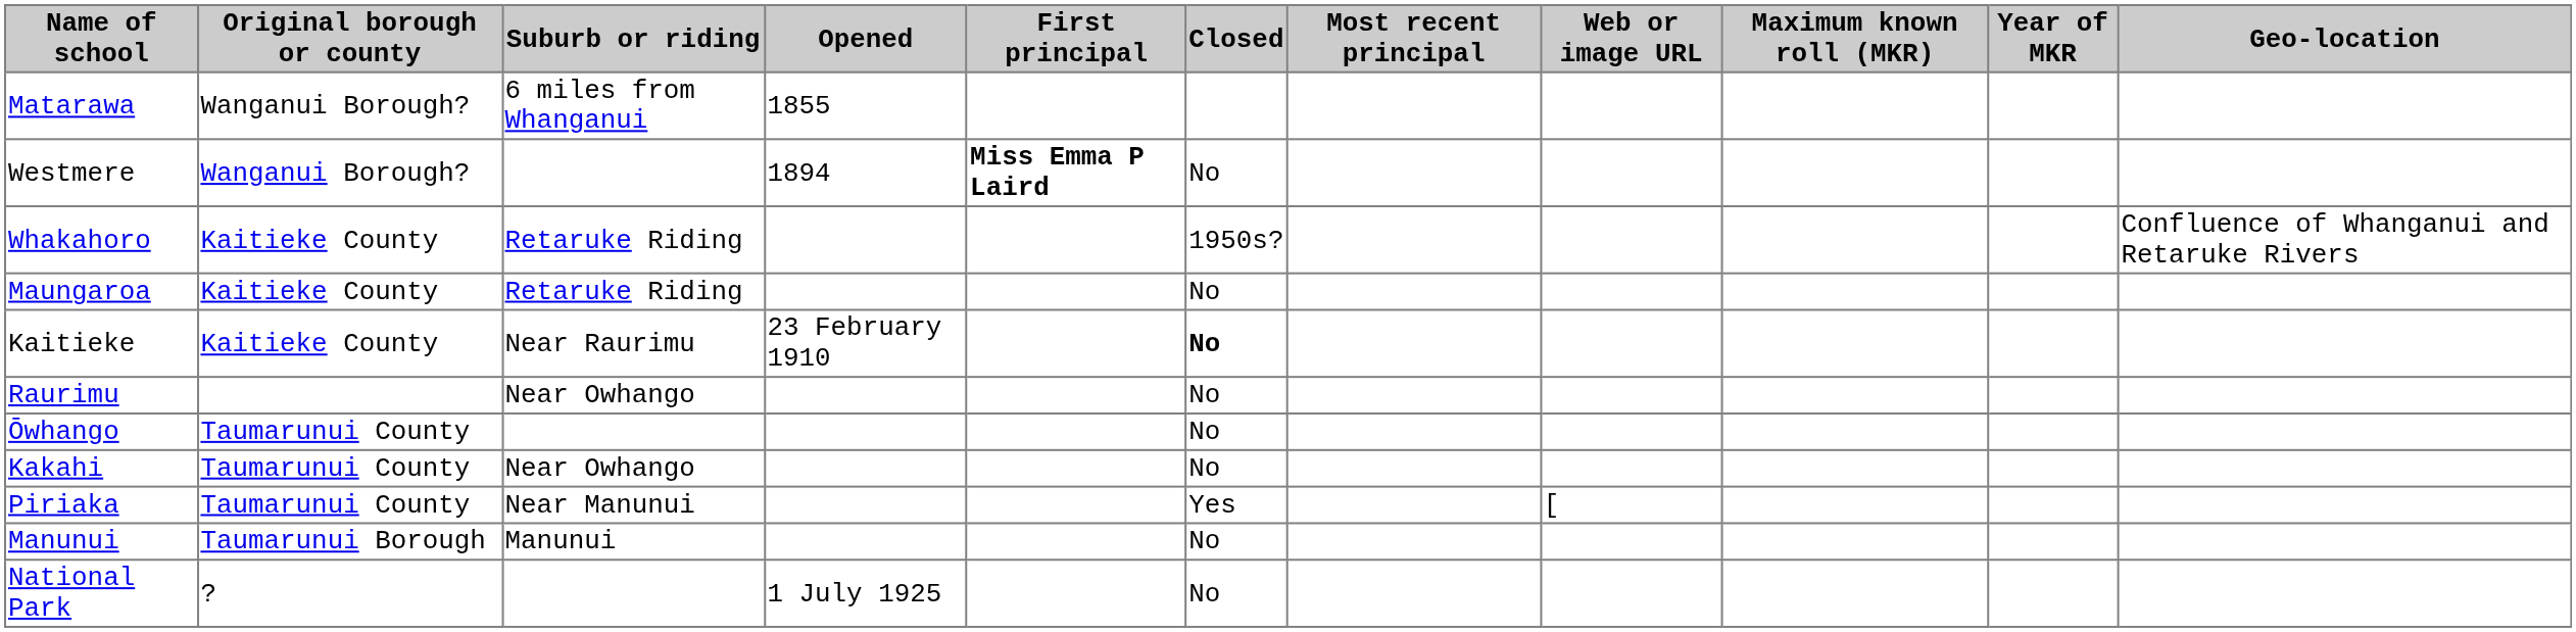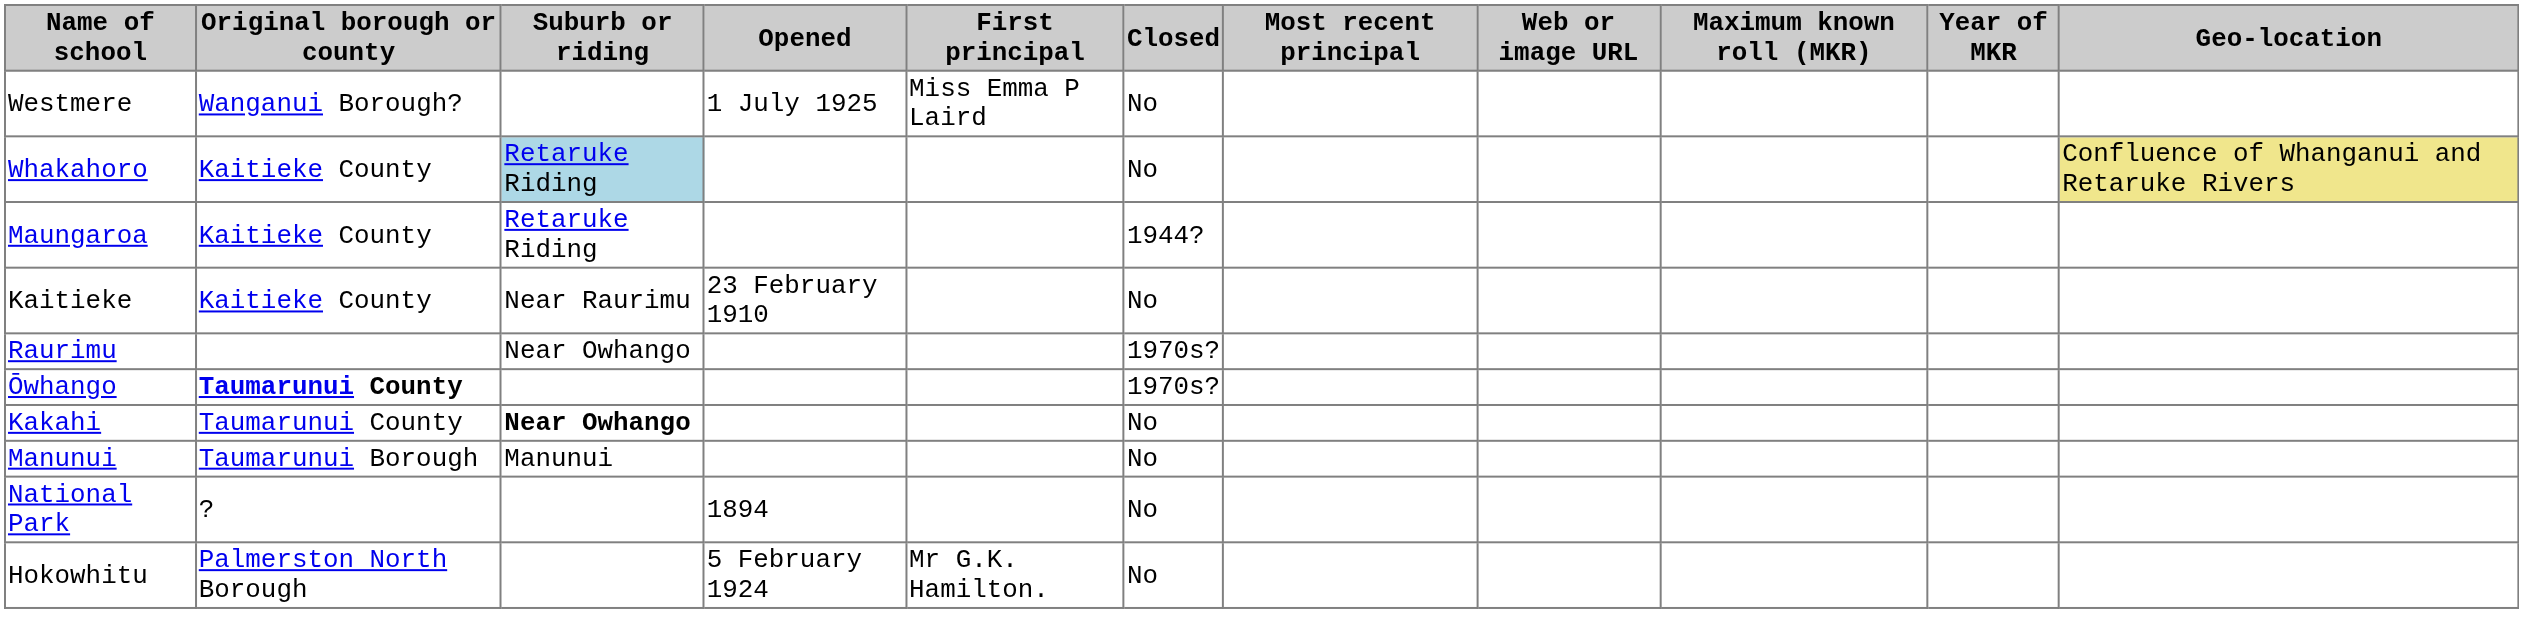 <table border="1" style="border-collapse: collapse;">
 <tr>
 <th bgcolor=#cccccc>Name of school</th>
 <th bgcolor=#cccccc>Original borough or county</th>
 <th bgcolor=#cccccc>Suburb or riding</th>
 <th bgcolor=#cccccc>Opened</th>
 <th bgcolor=#cccccc>First principal</th>
 <th bgcolor=#cccccc>Closed</th>
 <th bgcolor=#cccccc>Most recent principal</th>
 <th bgcolor=#cccccc>Web or image URL</th>
 <th bgcolor=#cccccc>Maximum known roll (MKR)</th>
 <th bgcolor=#cccccc>Year of MKR</th>
 <th bgcolor=#cccccc>Geo-location</th>
 </tr>
 <tr>
-<td><a href='#'>Matarawa</a></td>
-<td>Wanganui Borough?</td>
-<td>6 miles from <a href='#'>Whanganui</a></td>
-<td>1855</td>
-<td></td>
-<td></td>
-<td></td>
-<td></td>
-<td></td>
-<td></td>
-<td></td>
-</tr>
-<tr>
 <td>Westmere</td>
 <td><a href='#'>Wanganui</a> Borough?</td>
 <td></td>
-<td>1894</td>
-<td><strong>Miss Emma P Laird</strong></td>
+<td>1 July 1925</td>
+<td>Miss Emma P Laird</td>
 <td>No</td>
 <td></td>
 <td></td>
 <td></td>
 <td></td>
 <td></td>
 </tr>
 <tr>
 <td><a href='#'>Whakahoro</a></td>
 <td><a href='#'>Kaitieke</a> County</td>
-<td><a href='#'>Retaruke</a> Riding</td>
+<td style="background: lightblue;"><a href='#'>Retaruke</a> Riding</td>
 <td></td>
 <td></td>
-<td>1950s?</td>
+<td>No</td>
 <td></td>
 <td></td>
 <td></td>
 <td></td>
-<td>Confluence of Whanganui and Retaruke Rivers</td>
+<td style="background: khaki;">Confluence of Whanganui and Retaruke Rivers</td>
 </tr>
 <tr>
 <td><a href='#'>Maungaroa</a></td>
 <td><a href='#'>Kaitieke</a> County</td>
 <td><a href='#'>Retaruke</a> Riding</td>
 <td></td>
 <td></td>
-<td>No</td>
+<td>1944?</td>
 <td></td>
 <td></td>
 <td></td>
 <td></td>
 <td></td>
 </tr>
 <tr>
 <td>Kaitieke</td>
 <td><a href='#'>Kaitieke</a> County</td>
 <td>Near Raurimu</td>
 <td>23 February 1910</td>
 <td></td>
-<td><strong>No</strong></td>
+<td>No</td>
 <td></td>
 <td></td>
 <td></td>
 <td></td>
 <td></td>
 </tr>
 <tr>
 <td><a href='#'>Raurimu</a></td>
 <td></td>
 <td>Near Owhango</td>
 <td></td>
 <td></td>
-<td>No</td>
+<td>1970s?</td>
 <td></td>
 <td></td>
 <td></td>
 <td></td>
 <td></td>
 </tr>
 <tr>
 <td><a href='#'>Ōwhango</a></td>
-<td><a href='#'>Taumarunui</a> County</td>
+<td><strong><a href='#'>Taumarunui</a> County</strong></td>
 <td></td>
 <td></td>
 <td></td>
-<td>No</td>
+<td>1970s?</td>
 <td></td>
 <td></td>
 <td></td>
 <td></td>
 <td></td>
 </tr>
 <tr>
 <td><a href='#'>Kakahi</a></td>
 <td><a href='#'>Taumarunui</a> County</td>
-<td>Near Owhango</td>
+<td><strong>Near Owhango</strong></td>
 <td></td>
 <td></td>
 <td>No</td>
 <td></td>
 <td></td>
-<td></td>
-<td></td>
-<td></td>
-</tr>
-<tr>
-<td><a href='#'>Piriaka</a></td>
-<td><a href='#'>Taumarunui</a> County</td>
-<td>Near Manunui</td>
-<td></td>
-<td></td>
-<td>Yes</td>
-<td></td>
-<td>[</td>
 <td></td>
 <td></td>
 <td></td>
 </tr>
 <tr>
 <td><a href='#'>Manunui</a></td>
 <td><a href='#'>Taumarunui</a> Borough</td>
 <td>Manunui</td>
 <td></td>
 <td></td>
 <td>No</td>
 <td></td>
 <td></td>
 <td></td>
 <td></td>
 <td></td>
 </tr>
 <tr>
 <td><a href='#'>National Park</a></td>
 <td>?</td>
 <td></td>
-<td>1 July 1925</td>
+<td>1894</td>
 <td></td>
 <td>No</td>
 <td></td>
 <td></td>
 <td></td>
 <td></td>
 <td></td>
 </tr>
+<tr>
+<td>Hokowhitu</td>
+<td><a href='#'>Palmerston North</a> Borough</td>
+<td></td>
+<td>5 February 1924</td>
+<td>Mr G.K. Hamilton.</td>
+<td>No</td>
+<td></td>
+<td></td>
+<td></td>
+<td></td>
+<td></td>
+</tr>
 </table>
